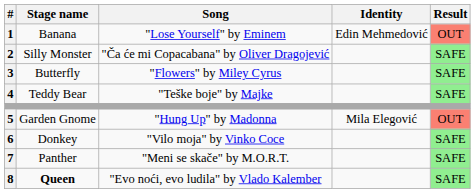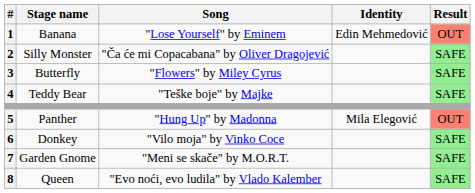 <table class="wikitable plainrowheaders" style="text-align: center;">
 <tr>
 <th>#</th>
 <th>Stage name</th>
 <th>Song</th>
 <th>Identity</th>
 <th>Result</th>
 </tr>
 <tr>
 <th>1</th>
 <td>Banana</td>
 <td>"<a href='#'>Lose Yourself</a>" by <a href='#'>Eminem</a></td>
 <td>Edin Mehmedović</td>
 <td bgcolor="salmon">OUT</td>
 </tr>
 <tr>
 <th>2</th>
 <td>Silly Monster</td>
 <td>"Ča će mi Copacabana" by <a href='#'>Oliver Dragojević</a></td>
 <td></td>
 <td bgcolor="lightgreen">SAFE</td>
 </tr>
 <tr>
 <th>3</th>
 <td>Butterfly</td>
 <td>"<a href='#'>Flowers</a>" by <a href='#'>Miley Cyrus</a></td>
 <td></td>
 <td bgcolor="lightgreen">SAFE</td>
 </tr>
 <tr>
 <th>4</th>
 <td>Teddy Bear</td>
 <td>"Teške boje" by <a href='#'>Majke</a></td>
 <td></td>
 <td bgcolor="lightgreen">SAFE</td>
 </tr>
 <tr>
 <th colspan="5" style="background:darkgrey"></th>
 </tr>
 <tr>
 <th>5</th>
-<td>Garden Gnome</td>
+<td>Panther</td>
 <td>"<a href='#'>Hung Up</a>" by <a href='#'>Madonna</a></td>
 <td>Mila Elegović</td>
 <td bgcolor="salmon">OUT</td>
 </tr>
 <tr>
 <th>6</th>
 <td>Donkey</td>
 <td>"Vilo moja" by <a href='#'>Vinko Coce</a></td>
 <td></td>
 <td bgcolor="lightgreen">SAFE</td>
 </tr>
 <tr>
 <th>7</th>
-<td>Panther</td>
+<td>Garden Gnome</td>
 <td>"Meni se skače" by M.O.R.T.</td>
 <td></td>
 <td bgcolor="lightgreen">SAFE</td>
 </tr>
 <tr>
 <th>8</th>
-<td><strong>Queen</strong></td>
+<td>Queen</td>
 <td>"Evo noći, evo ludila" by <a href='#'>Vlado Kalember</a></td>
 <td></td>
 <td bgcolor="lightgreen">SAFE</td>
 </tr>
 </table>
